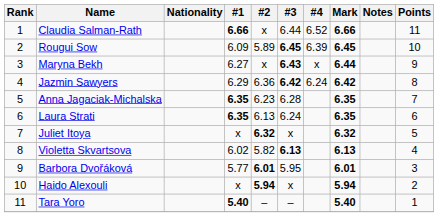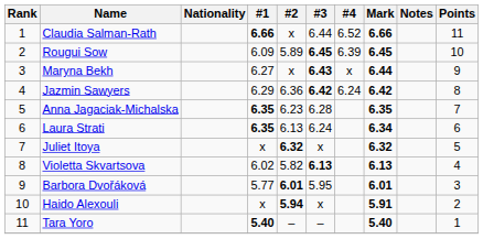 <table class="wikitable sortable" style="text-align:center">
 <tr>
 <th>Rank</th>
 <th>Name</th>
 <th>Nationality</th>
 <th>#1</th>
 <th>#2</th>
 <th>#3</th>
 <th>#4</th>
 <th>Mark</th>
 <th>Notes</th>
 <th>Points</th>
 </tr>
 <tr>
 <td>1</td>
 <td align=left><a href='#'>Claudia Salman-Rath</a></td>
 <td align=left></td>
 <td><strong>6.66</strong></td>
 <td>x</td>
 <td>6.44</td>
 <td>6.52</td>
 <td><strong>6.66</strong></td>
 <td></td>
 <td>11</td>
 </tr>
 <tr>
 <td>2</td>
 <td align=left><a href='#'>Rougui Sow</a></td>
 <td align=left></td>
 <td>6.09</td>
 <td>5.89</td>
 <td><strong>6.45</strong></td>
 <td>6.39</td>
 <td><strong>6.45</strong></td>
 <td></td>
 <td>10</td>
 </tr>
 <tr>
 <td>3</td>
 <td align=left><a href='#'>Maryna Bekh</a></td>
 <td align=left></td>
 <td>6.27</td>
 <td>x</td>
 <td><strong>6.43</strong></td>
 <td>x</td>
 <td><strong>6.44</strong></td>
 <td></td>
 <td>9</td>
 </tr>
 <tr>
 <td>4</td>
 <td align=left><a href='#'>Jazmin Sawyers</a></td>
 <td align=left></td>
 <td>6.29</td>
 <td>6.36</td>
 <td><strong>6.42</strong></td>
 <td>6.24</td>
 <td><strong>6.42</strong></td>
 <td></td>
 <td>8</td>
 </tr>
 <tr>
 <td>5</td>
 <td align=left><a href='#'>Anna Jagaciak-Michalska</a></td>
 <td align=left></td>
 <td><strong>6.35</strong></td>
 <td>6.23</td>
 <td>6.28</td>
 <td></td>
 <td><strong>6.35</strong></td>
 <td></td>
 <td>7</td>
 </tr>
 <tr>
 <td>6</td>
 <td align=left><a href='#'>Laura Strati</a></td>
 <td align=left></td>
 <td><strong>6.35</strong></td>
 <td>6.13</td>
 <td>6.24</td>
 <td></td>
-<td><strong>6.35</strong></td>
+<td><strong>6.34</strong></td>
 <td></td>
 <td>6</td>
 </tr>
 <tr>
 <td>7</td>
 <td align=left><a href='#'>Juliet Itoya</a></td>
 <td align=left></td>
 <td>x</td>
 <td><strong>6.32</strong></td>
 <td>x</td>
 <td></td>
 <td><strong>6.32</strong></td>
 <td></td>
 <td>5</td>
 </tr>
 <tr>
 <td>8</td>
 <td align=left><a href='#'>Violetta Skvartsova</a></td>
 <td align=left></td>
 <td>6.02</td>
 <td>5.82</td>
 <td><strong>6.13</strong></td>
 <td></td>
 <td><strong>6.13</strong></td>
 <td></td>
 <td>4</td>
 </tr>
 <tr>
 <td>9</td>
 <td align=left><a href='#'>Barbora Dvořáková</a></td>
 <td align=left></td>
 <td>5.77</td>
 <td><strong>6.01</strong></td>
 <td>5.95</td>
 <td></td>
 <td><strong>6.01</strong></td>
 <td></td>
 <td>3</td>
 </tr>
 <tr>
 <td>10</td>
 <td align=left><a href='#'>Haido Alexouli</a></td>
 <td align=left></td>
 <td>x</td>
 <td><strong>5.94</strong></td>
 <td>x</td>
 <td></td>
-<td><strong>5.94</strong></td>
+<td><strong>5.91</strong></td>
 <td></td>
 <td>2</td>
 </tr>
 <tr>
 <td>11</td>
 <td align=left><a href='#'>Tara Yoro</a></td>
 <td align=left></td>
 <td><strong>5.40</strong></td>
 <td>–</td>
 <td>–</td>
 <td></td>
 <td><strong>5.40</strong></td>
 <td></td>
 <td>1</td>
 </tr>
 <tr>
 </tr>
 </table>
